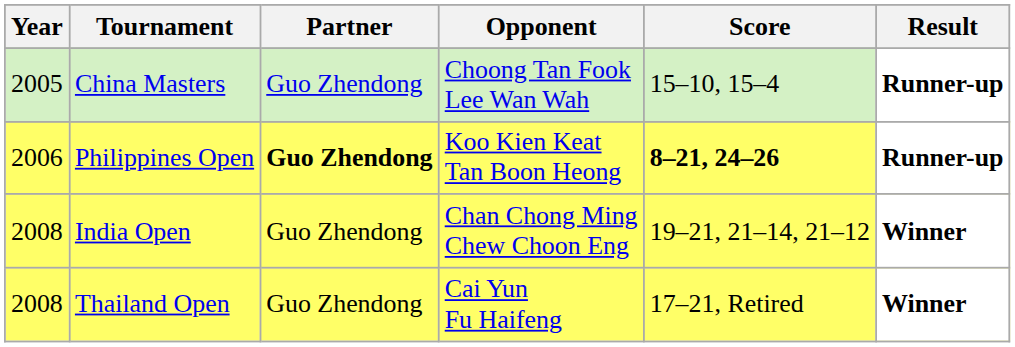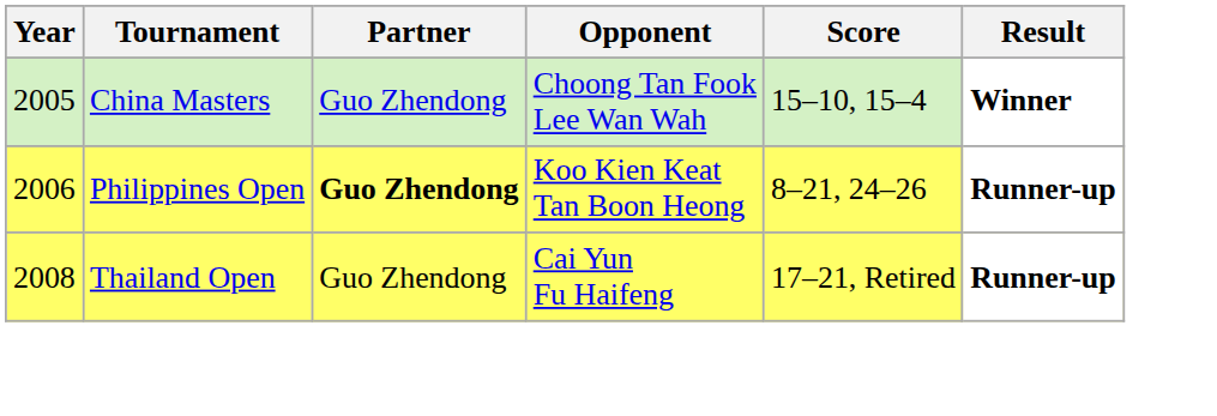 <table class="sortable wikitable" style="font-size: 90%;">
 <tr>
 <th>Year</th>
 <th>Tournament</th>
 <th>Partner</th>
 <th>Opponent</th>
 <th>Score</th>
 <th>Result</th>
 </tr>
 <tr style="background:#D4F1C5">
 <td align="center">2005</td>
 <td align="left"><a href='#'>China Masters</a></td>
 <td align="left"> <a href='#'>Guo Zhendong</a></td>
 <td align="left"> <a href='#'>Choong Tan Fook</a> <br>  <a href='#'>Lee Wan Wah</a></td>
 <td align="left">15–10, 15–4</td>
-<td style="text-align:left; background:white"> <strong>Runner-up</strong></td>
+<td style="text-align:left; background:white"> <strong>Winner</strong></td>
 </tr>
 <tr style="background:#FFFF67">
 <td align="center">2006</td>
 <td align="left"><a href='#'>Philippines Open</a></td>
 <td align="left"><strong> Guo Zhendong</strong></td>
 <td align="left"> <a href='#'>Koo Kien Keat</a> <br>  <a href='#'>Tan Boon Heong</a></td>
-<td align="left"><strong>8–21, 24–26</strong></td>
+<td align="left">8–21, 24–26</td>
 <td style="text-align:left; background:white"> <strong>Runner-up</strong></td>
-</tr>
-<tr style="background:#FFFF67">
-<td align="center">2008</td>
-<td align="left"><a href='#'>India Open</a></td>
-<td align="left"> Guo Zhendong</td>
-<td align="left"> <a href='#'>Chan Chong Ming</a> <br>  <a href='#'>Chew Choon Eng</a></td>
-<td align="left">19–21, 21–14, 21–12</td>
-<td style="text-align:left; background:white"> <strong>Winner</strong></td>
 </tr>
 <tr style="background:#FFFF67">
 <td align="center">2008</td>
 <td align="left"><a href='#'>Thailand Open</a></td>
 <td align="left"> Guo Zhendong</td>
 <td align="left"> <a href='#'>Cai Yun</a> <br>  <a href='#'>Fu Haifeng</a></td>
 <td align="left">17–21, Retired</td>
-<td style="text-align:left; background:white"> <strong>Winner</strong></td>
+<td style="text-align:left; background:white"> <strong>Runner-up</strong></td>
 </tr>
 </table>
